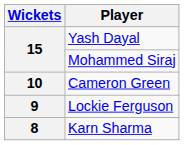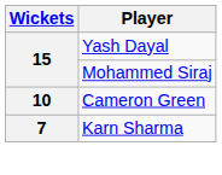 <table class="wikitable">
 <tr>
 <th scope=col><a href='#'>Wickets</a></th>
 <th scope=col>Player</th>
 </tr>
 <tr>
 <th scope=row rowspan=2>15</th>
 <td><a href='#'>Yash Dayal</a></td>
 </tr>
 <tr>
 <td><a href='#'>Mohammed Siraj</a></td>
 </tr>
 <tr>
 <th scope=row>10</th>
 <td><a href='#'>Cameron Green</a></td>
 </tr>
 <tr>
-<th scope=row>9</th>
-<td><a href='#'>Lockie Ferguson</a></td>
-</tr>
-<tr>
-<th scope=row>8</th>
+<th scope=row>7</th>
 <td><a href='#'>Karn Sharma</a></td>
 </tr>
 </table>
